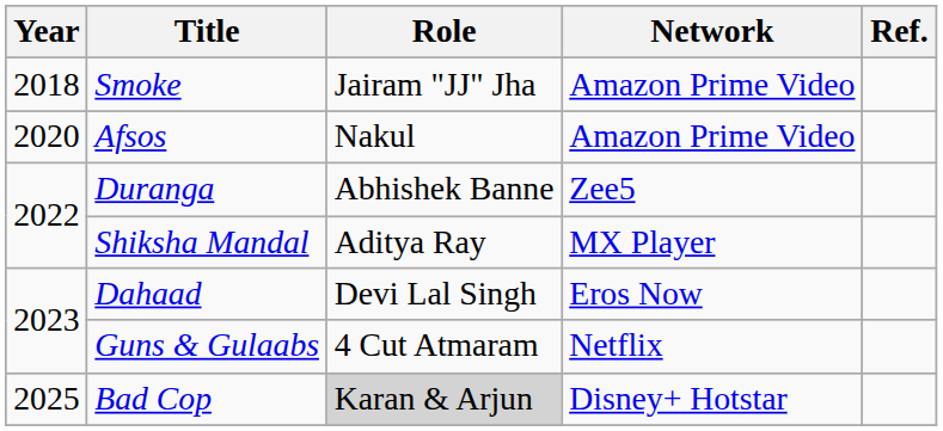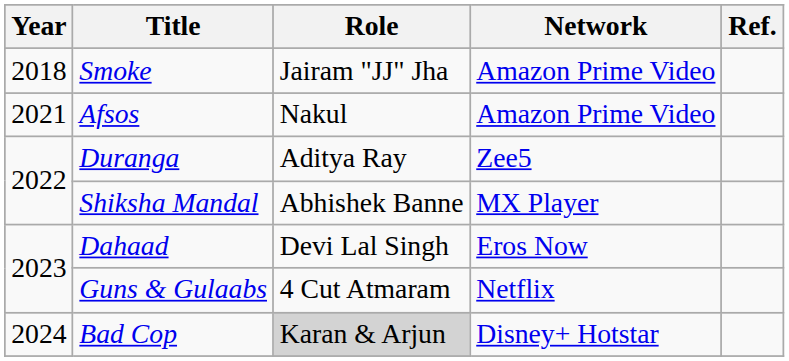 <table class = "wikitable sortable">
 <tr>
 <th>Year</th>
 <th>Title</th>
 <th>Role</th>
 <th>Network</th>
 <th>Ref.</th>
 </tr>
 <tr>
 <td>2018</td>
 <td><em><a href='#'>Smoke</a></em></td>
 <td>Jairam "JJ" Jha</td>
 <td><a href='#'>Amazon Prime Video</a></td>
 <td></td>
 </tr>
 <tr>
-<td>2020</td>
+<td>2021</td>
 <td><em><a href='#'>Afsos</a></em></td>
 <td>Nakul</td>
 <td><a href='#'>Amazon Prime Video</a></td>
 <td></td>
 </tr>
 <tr>
 <td rowspan="2">2022</td>
 <td><em><a href='#'>Duranga</a></em></td>
-<td>Abhishek Banne</td>
+<td>Aditya Ray</td>
 <td><a href='#'>Zee5</a></td>
 <td></td>
 </tr>
 <tr>
 <td><em><a href='#'>Shiksha Mandal</a></em></td>
-<td>Aditya Ray</td>
+<td>Abhishek Banne</td>
 <td><a href='#'>MX Player</a></td>
 <td></td>
 </tr>
 <tr>
 <td rowspan="2">2023</td>
 <td><em><a href='#'>Dahaad</a></em></td>
 <td>Devi Lal Singh</td>
 <td><a href='#'>Eros Now</a></td>
 <td></td>
 </tr>
 <tr>
 <td><em><a href='#'>Guns & Gulaabs</a></em></td>
 <td>4 Cut Atmaram</td>
 <td><a href='#'>Netflix</a></td>
 <td></td>
 </tr>
 <tr>
-<td>2025</td>
+<td>2024</td>
 <td><em><a href='#'>Bad Cop</a></em></td>
 <td style="background: lightgrey;">Karan & Arjun</td>
 <td><a href='#'>Disney+ Hotstar</a></td>
 <td></td>
 </tr>
 </table>
